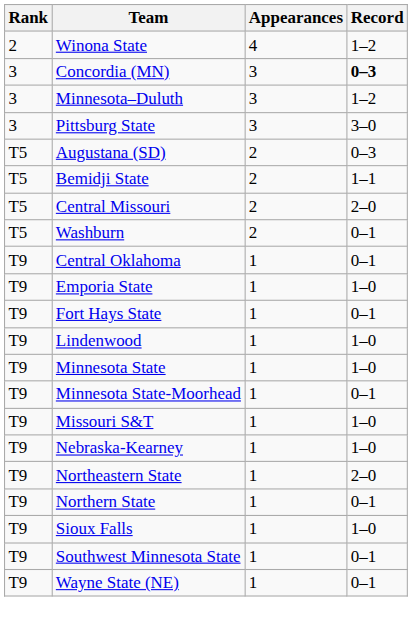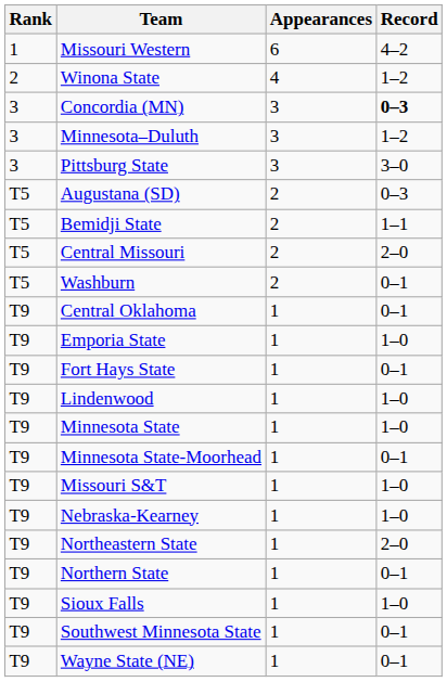 <table class = "wikitable sortable">
 <tr>
 <th>Rank</th>
 <th>Team</th>
 <th>Appearances</th>
 <th>Record</th>
+</tr>
+<tr>
+<td>1</td>
+<td><a href='#'>Missouri Western</a></td>
+<td>6</td>
+<td>4–2</td>
 </tr>
 <tr>
 <td>2</td>
 <td><a href='#'>Winona State</a></td>
 <td>4</td>
 <td>1–2</td>
 </tr>
 <tr>
 <td>3</td>
 <td><a href='#'>Concordia (MN)</a></td>
 <td>3</td>
 <td><strong>0–3</strong></td>
 </tr>
 <tr>
 <td>3</td>
 <td><a href='#'>Minnesota–Duluth</a></td>
 <td>3</td>
 <td>1–2</td>
 </tr>
 <tr>
 <td>3</td>
 <td><a href='#'>Pittsburg State</a></td>
 <td>3</td>
 <td>3–0</td>
 </tr>
 <tr>
 <td>T5</td>
 <td><a href='#'>Augustana (SD)</a></td>
 <td>2</td>
 <td>0–3</td>
 </tr>
 <tr>
 <td>T5</td>
 <td><a href='#'>Bemidji State</a></td>
 <td>2</td>
 <td>1–1</td>
 </tr>
 <tr>
 <td>T5</td>
 <td><a href='#'>Central Missouri</a></td>
 <td>2</td>
 <td>2–0</td>
 </tr>
 <tr>
 <td>T5</td>
 <td><a href='#'>Washburn</a></td>
 <td>2</td>
 <td>0–1</td>
 </tr>
 <tr>
 <td>T9</td>
 <td><a href='#'>Central Oklahoma</a></td>
 <td>1</td>
 <td>0–1</td>
 </tr>
 <tr>
 <td>T9</td>
 <td><a href='#'>Emporia State</a></td>
 <td>1</td>
 <td>1–0</td>
 </tr>
 <tr>
 <td>T9</td>
 <td><a href='#'>Fort Hays State</a></td>
 <td>1</td>
 <td>0–1</td>
 </tr>
 <tr>
 <td>T9</td>
 <td><a href='#'>Lindenwood</a></td>
 <td>1</td>
 <td>1–0</td>
 </tr>
 <tr>
 <td>T9</td>
 <td><a href='#'>Minnesota State</a></td>
 <td>1</td>
 <td>1–0</td>
 </tr>
 <tr>
 <td>T9</td>
 <td><a href='#'>Minnesota State-Moorhead</a></td>
 <td>1</td>
 <td>0–1</td>
 </tr>
 <tr>
 <td>T9</td>
 <td><a href='#'>Missouri S&T</a></td>
 <td>1</td>
 <td>1–0</td>
 </tr>
 <tr>
 <td>T9</td>
 <td><a href='#'>Nebraska-Kearney</a></td>
 <td>1</td>
 <td>1–0</td>
 </tr>
 <tr>
 <td>T9</td>
 <td><a href='#'>Northeastern State</a></td>
 <td>1</td>
 <td>2–0</td>
 </tr>
 <tr>
 <td>T9</td>
 <td><a href='#'>Northern State</a></td>
 <td>1</td>
 <td>0–1</td>
 </tr>
 <tr>
 <td>T9</td>
 <td><a href='#'>Sioux Falls</a></td>
 <td>1</td>
 <td>1–0</td>
 </tr>
 <tr>
 <td>T9</td>
 <td><a href='#'>Southwest Minnesota State</a></td>
 <td>1</td>
 <td>0–1</td>
 </tr>
 <tr>
 <td>T9</td>
 <td><a href='#'>Wayne State (NE)</a></td>
 <td>1</td>
 <td>0–1</td>
 </tr>
 </table>
